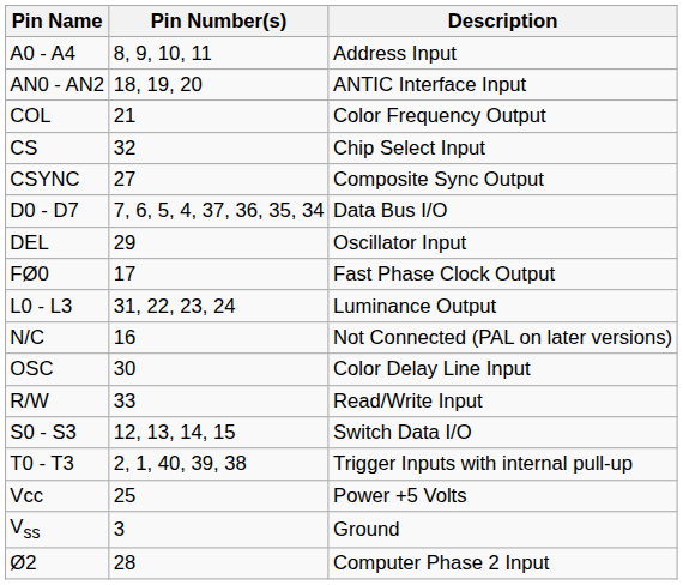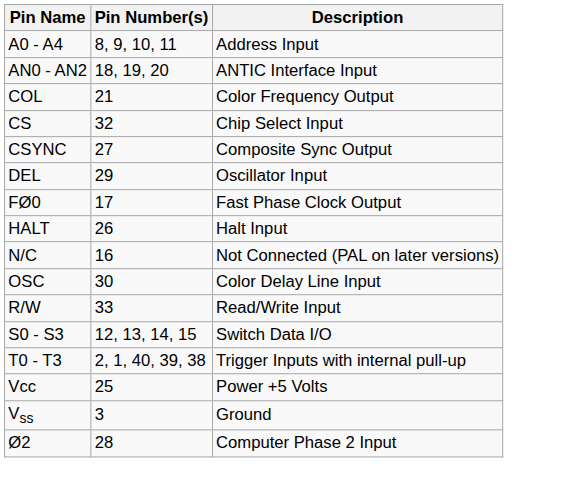 <table class="wikitable">
 <tr>
 <th>Pin Name</th>
 <th>Pin Number(s)</th>
 <th>Description</th>
 </tr>
 <tr>
 <td>A0 - A4</td>
 <td>8, 9, 10, 11</td>
 <td>Address Input</td>
 </tr>
 <tr>
 <td>AN0 - AN2</td>
 <td>18, 19, 20</td>
 <td>ANTIC Interface Input</td>
 </tr>
 <tr>
 <td>COL</td>
 <td>21</td>
 <td>Color Frequency Output</td>
 </tr>
 <tr>
 <td>CS</td>
 <td>32</td>
 <td>Chip Select Input</td>
 </tr>
 <tr>
 <td>CSYNC</td>
 <td>27</td>
 <td>Composite Sync Output</td>
 </tr>
 <tr>
-<td>D0 - D7</td>
-<td>7, 6, 5, 4, 37, 36, 35, 34</td>
-<td>Data Bus I/O</td>
-</tr>
-<tr>
 <td>DEL</td>
 <td>29</td>
 <td>Oscillator Input</td>
 </tr>
 <tr>
 <td>FØ0</td>
 <td>17</td>
 <td>Fast Phase Clock Output</td>
 </tr>
 <tr>
-<td>L0 - L3</td>
-<td>31, 22, 23, 24</td>
-<td>Luminance Output</td>
+<td>HALT</td>
+<td>26</td>
+<td>Halt Input</td>
 </tr>
 <tr>
 <td>N/C</td>
 <td>16</td>
 <td>Not Connected (PAL on later versions)</td>
 </tr>
 <tr>
 <td>OSC</td>
 <td>30</td>
 <td>Color Delay Line Input</td>
 </tr>
 <tr>
 <td>R/W</td>
 <td>33</td>
 <td>Read/Write Input</td>
 </tr>
 <tr>
 <td>S0 - S3</td>
 <td>12, 13, 14, 15</td>
 <td>Switch Data I/O</td>
 </tr>
 <tr>
 <td>T0 - T3</td>
 <td>2, 1, 40, 39, 38</td>
 <td>Trigger Inputs with internal pull-up</td>
 </tr>
 <tr>
 <td>Vcc</td>
 <td>25</td>
 <td>Power +5 Volts</td>
 </tr>
 <tr>
 <td>V<sub>ss</sub></td>
 <td>3</td>
 <td>Ground</td>
 </tr>
 <tr>
 <td>Ø2</td>
 <td>28</td>
 <td>Computer Phase 2 Input</td>
 </tr>
 </table>
